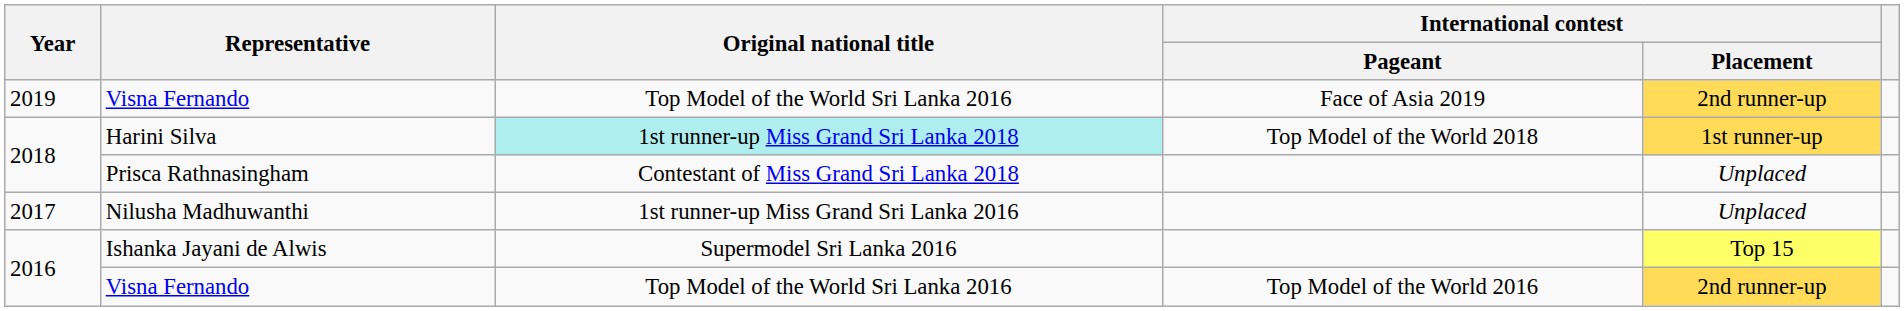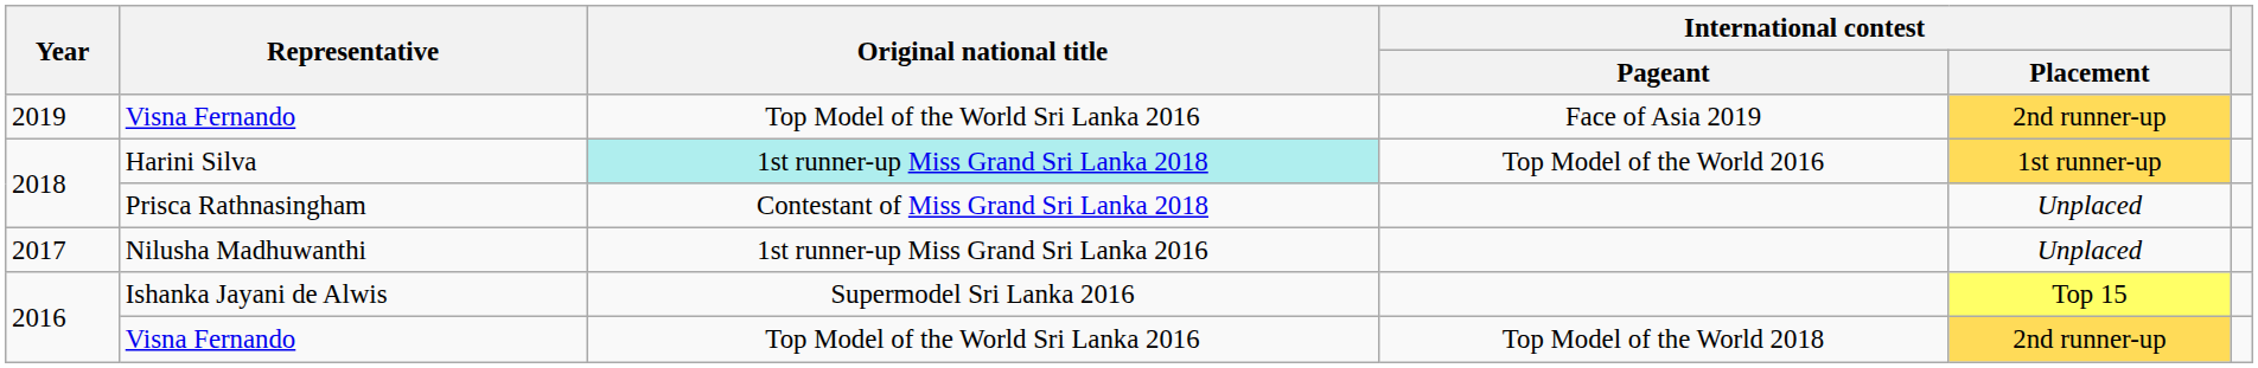 <table class="wikitable" style="font-size:95%; width:100%">
 <tr>
 <th rowspan=2>Year</th>
 <th rowspan=2>Representative</th>
 <th rowspan=2>Original national title</th>
 <th colspan=2>International contest</th>
 <th rowspan=2></th>
 </tr>
 <tr>
 <th>Pageant</th>
 <th>Placement</th>
 </tr>
 <tr>
 <td>2019</td>
 <td><a href='#'>Visna Fernando</a></td>
 <td style="text-align:center">Top Model of the World Sri Lanka 2016</td>
 <td style="text-align:center">Face of Asia 2019</td>
 <td style="text-align:center; background:#FFDB58">2nd runner-up</td>
 <td style="text-align:center"></td>
 </tr>
 <tr>
 <td rowspan=2>2018</td>
 <td>Harini Silva</td>
 <td style="background: paleturquoise; text-align:center">1st runner-up <a href='#'>Miss Grand Sri Lanka 2018</a></td>
-<td style="text-align:center">Top Model of the World 2018</td>
+<td style="text-align:center">Top Model of the World 2016</td>
 <td style="text-align:center; background:#FFDB58">1st runner-up</td>
 <td style="text-align:center"></td>
 </tr>
 <tr>
 <td>Prisca Rathnasingham</td>
 <td style="text-align:center">Contestant of <a href='#'>Miss Grand Sri Lanka 2018</a></td>
 <td style="text-align:center"></td>
 <td style="text-align:center"><em>Unplaced</em></td>
 <td style="text-align:center"></td>
 </tr>
 <tr>
 <td>2017</td>
 <td>Nilusha Madhuwanthi</td>
 <td style="text-align:center">1st runner-up Miss Grand Sri Lanka 2016</td>
 <td style="text-align:center"></td>
 <td style="text-align:center"><em>Unplaced</em></td>
 <td style="text-align:center"></td>
 </tr>
 <tr>
 <td rowspan=2>2016</td>
 <td>Ishanka Jayani de Alwis</td>
 <td style="text-align:center">Supermodel Sri Lanka 2016</td>
 <td style="text-align:center"></td>
 <td style="text-align:center; background:#FFFF66">Top 15</td>
 <td style="text-align:center"></td>
 </tr>
 <tr>
 <td><a href='#'>Visna Fernando</a></td>
 <td style="text-align:center">Top Model of the World Sri Lanka 2016</td>
-<td style="text-align:center">Top Model of the World 2016</td>
+<td style="text-align:center">Top Model of the World 2018</td>
 <td style="text-align:center; background:#FFDB58">2nd runner-up</td>
 <td style="text-align:center"></td>
 </tr>
 </table>
